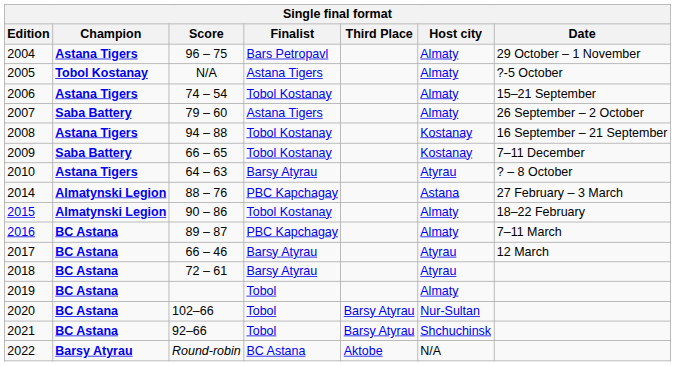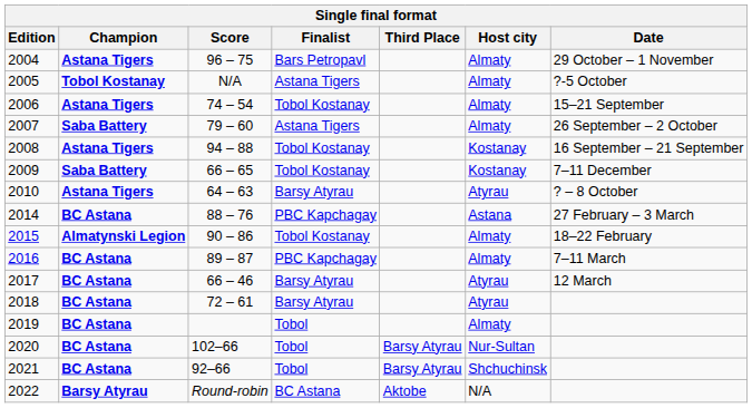 <table class="wikitable">
 <tr>
 <th colspan="9">Single final format</th>
 </tr>
 <tr>
 <th>Edition</th>
 <th>Champion</th>
 <th>Score</th>
 <th>Finalist</th>
 <th>Third Place</th>
 <th>Host city</th>
 <th>Date</th>
 </tr>
 <tr>
 <td>2004</td>
 <td><strong><a href='#'>Astana Tigers</a></strong></td>
 <td style="text-align: center;">96 – 75</td>
 <td><a href='#'>Bars Petropavl</a></td>
 <td></td>
 <td><a href='#'>Almaty</a></td>
 <td>29 October – 1 November</td>
 </tr>
 <tr>
 <td>2005</td>
 <td><strong><a href='#'>Tobol Kostanay</a></strong></td>
 <td style="text-align: center;">N/A</td>
 <td><a href='#'>Astana Tigers</a></td>
 <td></td>
 <td><a href='#'>Almaty</a></td>
 <td>?-5 October</td>
 </tr>
 <tr>
 <td>2006</td>
 <td><strong><a href='#'>Astana Tigers</a></strong></td>
 <td style="text-align: center;">74 – 54</td>
 <td><a href='#'>Tobol Kostanay</a></td>
 <td></td>
 <td><a href='#'>Almaty</a></td>
 <td>15–21 September</td>
 </tr>
 <tr>
 <td>2007</td>
 <td><strong><a href='#'>Saba Battery</a></strong></td>
 <td style="text-align: center;">79 – 60</td>
 <td><a href='#'>Astana Tigers</a></td>
 <td></td>
 <td><a href='#'>Almaty</a></td>
 <td>26 September – 2 October</td>
 </tr>
 <tr>
 <td>2008</td>
 <td><strong><a href='#'>Astana Tigers</a></strong></td>
 <td style="text-align: center;">94 – 88</td>
 <td><a href='#'>Tobol Kostanay</a></td>
 <td></td>
 <td><a href='#'>Kostanay</a></td>
 <td>16 September – 21 September</td>
 </tr>
 <tr>
 <td>2009</td>
 <td><strong><a href='#'>Saba Battery</a></strong></td>
 <td style="text-align: center;">66 – 65</td>
 <td><a href='#'>Tobol Kostanay</a></td>
 <td></td>
 <td><a href='#'>Kostanay</a></td>
 <td>7–11 December</td>
 </tr>
 <tr>
 <td>2010</td>
 <td><strong><a href='#'>Astana Tigers</a></strong></td>
 <td style="text-align: center;">64 – 63</td>
 <td><a href='#'>Barsy Atyrau</a></td>
 <td></td>
 <td><a href='#'>Atyrau</a></td>
 <td>? – 8 October</td>
 </tr>
 <tr>
 <td>2014</td>
-<td><strong><a href='#'>Almatynski Legion</a></strong></td>
+<td><strong><a href='#'>BC Astana</a></strong></td>
 <td style="text-align: center;">88 – 76</td>
 <td><a href='#'>PBC Kapchagay</a></td>
 <td></td>
 <td><a href='#'>Astana</a></td>
 <td>27 February – 3 March</td>
 </tr>
 <tr>
 <td><a href='#'>2015</a></td>
 <td><strong><a href='#'>Almatynski Legion</a></strong></td>
 <td style="text-align: center;">90 – 86</td>
 <td><a href='#'>Tobol Kostanay</a></td>
 <td></td>
 <td><a href='#'>Almaty</a></td>
 <td>18–22 February</td>
 </tr>
 <tr>
 <td><a href='#'>2016</a></td>
 <td><strong><a href='#'>BC Astana</a></strong></td>
 <td style="text-align: center;">89 – 87</td>
 <td><a href='#'>PBC Kapchagay</a></td>
 <td></td>
 <td><a href='#'>Almaty</a></td>
 <td>7–11 March</td>
 </tr>
 <tr>
 <td>2017</td>
 <td><strong><a href='#'>BC Astana</a></strong></td>
 <td style="text-align: center;">66 – 46</td>
 <td><a href='#'>Barsy Atyrau</a></td>
 <td></td>
 <td><a href='#'>Atyrau</a></td>
 <td>12 March</td>
 </tr>
 <tr>
 <td>2018</td>
 <td><strong><a href='#'>BC Astana</a></strong></td>
 <td style="text-align: center;">72 – 61</td>
 <td><a href='#'>Barsy Atyrau</a></td>
 <td></td>
 <td><a href='#'>Atyrau</a></td>
 <td></td>
 </tr>
 <tr>
 <td>2019</td>
 <td><strong><a href='#'>BC Astana</a></strong></td>
 <td></td>
 <td><a href='#'>Tobol</a></td>
 <td></td>
 <td><a href='#'>Almaty</a></td>
 <td></td>
 </tr>
 <tr>
 <td>2020</td>
 <td><strong><a href='#'>BC Astana</a></strong></td>
 <td>102–66</td>
 <td><a href='#'>Tobol</a></td>
 <td><a href='#'>Barsy Atyrau</a></td>
 <td><a href='#'>Nur-Sultan</a></td>
 <td></td>
 </tr>
 <tr>
 <td>2021</td>
 <td><strong><a href='#'>BC Astana</a></strong></td>
 <td>92–66</td>
 <td><a href='#'>Tobol</a></td>
 <td><a href='#'>Barsy Atyrau</a></td>
 <td><a href='#'>Shchuchinsk</a></td>
 <td></td>
 </tr>
 <tr>
 <td>2022</td>
 <td><a href='#'><strong>Barsy Atyrau</strong></a></td>
 <td><em>Round-robin</em></td>
 <td><a href='#'>BC Astana</a></td>
 <td><a href='#'>Aktobe</a></td>
 <td>N/A</td>
 <td></td>
 </tr>
 </table>
